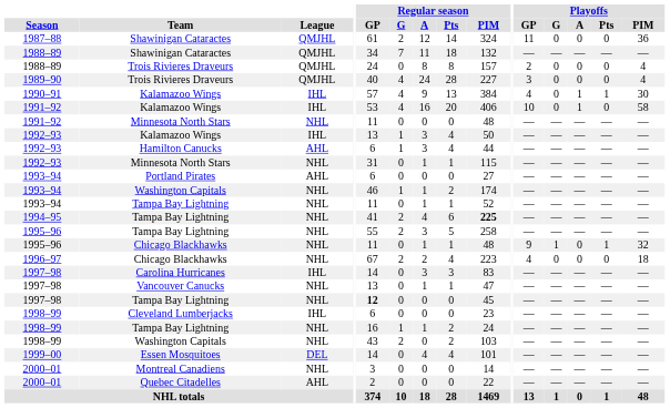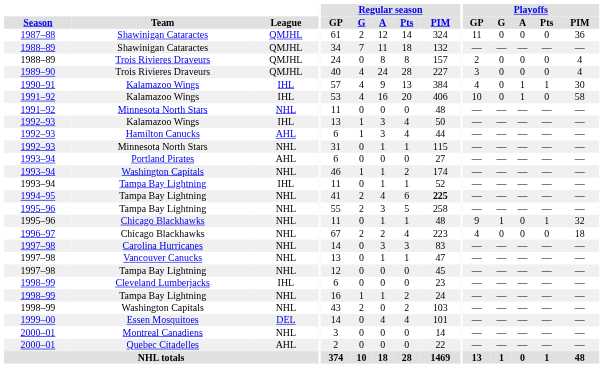 <table border="0" cellpadding="1" cellspacing="0" style="text-align:center; width:60em">
 <tr bgcolor="#e0e0e0">
 <th colspan="3" bgcolor="#ffffff"></th>
 <th rowspan="99" bgcolor="#ffffff"></th>
 <th colspan="5"><a href='#'>Regular season</a></th>
 <th rowspan="99" bgcolor="#ffffff"></th>
 <th colspan="5"><a href='#'>Playoffs</a></th>
 </tr>
 <tr bgcolor="#e0e0e0">
 <th><a href='#'>Season</a></th>
 <th>Team</th>
 <th>League</th>
 <th>GP</th>
 <th><a href='#'>G</a></th>
 <th><a href='#'>A</a></th>
 <th><a href='#'>Pts</a></th>
 <th><a href='#'>PIM</a></th>
 <th>GP</th>
 <th>G</th>
 <th>A</th>
 <th>Pts</th>
 <th>PIM</th>
 </tr>
 <tr ALIGN="center">
 <td><a href='#'>1987–88</a></td>
 <td><a href='#'>Shawinigan Cataractes</a></td>
 <td><a href='#'>QMJHL</a></td>
 <td>61</td>
 <td>2</td>
 <td>12</td>
 <td>14</td>
 <td>324</td>
 <td>11</td>
 <td>0</td>
 <td>0</td>
 <td>0</td>
 <td>36</td>
 </tr>
 <tr ALIGN="center" bgcolor="#f0f0f0">
 <td><a href='#'>1988–89</a></td>
 <td>Shawinigan Cataractes</td>
 <td>QMJHL</td>
 <td>34</td>
 <td>7</td>
 <td>11</td>
 <td>18</td>
 <td>132</td>
 <td>—</td>
 <td>—</td>
 <td>—</td>
 <td>—</td>
 <td>—</td>
 </tr>
 <tr ALIGN="center">
 <td>1988–89</td>
 <td><a href='#'>Trois Rivieres Draveurs</a></td>
 <td>QMJHL</td>
 <td>24</td>
 <td>0</td>
 <td>8</td>
 <td>8</td>
 <td>157</td>
 <td>2</td>
 <td>0</td>
 <td>0</td>
 <td>0</td>
 <td>4</td>
 </tr>
 <tr ALIGN="center" bgcolor="#f0f0f0">
 <td><a href='#'>1989–90</a></td>
 <td>Trois Rivieres Draveurs</td>
 <td>QMJHL</td>
 <td>40</td>
 <td>4</td>
 <td>24</td>
 <td>28</td>
 <td>227</td>
 <td>3</td>
 <td>0</td>
 <td>0</td>
 <td>0</td>
 <td>4</td>
 </tr>
 <tr ALIGN="center">
 <td><a href='#'>1990–91</a></td>
 <td><a href='#'>Kalamazoo Wings</a></td>
 <td><a href='#'>IHL</a></td>
 <td>57</td>
 <td>4</td>
 <td>9</td>
 <td>13</td>
 <td>384</td>
 <td>4</td>
 <td>0</td>
 <td>1</td>
 <td>1</td>
 <td>30</td>
 </tr>
 <tr ALIGN="center" bgcolor="#f0f0f0">
 <td><a href='#'>1991–92</a></td>
 <td>Kalamazoo Wings</td>
 <td>IHL</td>
 <td>53</td>
 <td>4</td>
 <td>16</td>
 <td>20</td>
 <td>406</td>
 <td>10</td>
 <td>0</td>
 <td>1</td>
 <td>0</td>
 <td>58</td>
 </tr>
 <tr ALIGN="center">
 <td><a href='#'>1991–92</a></td>
 <td><a href='#'>Minnesota North Stars</a></td>
 <td><a href='#'>NHL</a></td>
 <td>11</td>
 <td>0</td>
 <td>0</td>
 <td>0</td>
 <td>48</td>
 <td>—</td>
 <td>—</td>
 <td>—</td>
 <td>—</td>
 <td>—</td>
 </tr>
 <tr ALIGN="center" bgcolor="#f0f0f0">
 <td><a href='#'>1992–93</a></td>
 <td>Kalamazoo Wings</td>
 <td>IHL</td>
 <td>13</td>
 <td>1</td>
 <td>3</td>
 <td>4</td>
 <td>50</td>
 <td>—</td>
 <td>—</td>
 <td>—</td>
 <td>—</td>
 <td>—</td>
 </tr>
 <tr ALIGN="center">
 <td><a href='#'>1992–93</a></td>
 <td><a href='#'>Hamilton Canucks</a></td>
 <td><a href='#'>AHL</a></td>
 <td>6</td>
 <td>1</td>
 <td>3</td>
 <td>4</td>
 <td>44</td>
 <td>—</td>
 <td>—</td>
 <td>—</td>
 <td>—</td>
 <td>—</td>
 </tr>
 <tr ALIGN="center" bgcolor="#f0f0f0">
 <td><a href='#'>1992–93</a></td>
 <td>Minnesota North Stars</td>
 <td>NHL</td>
 <td>31</td>
 <td>0</td>
 <td>1</td>
 <td>1</td>
 <td>115</td>
 <td>—</td>
 <td>—</td>
 <td>—</td>
 <td>—</td>
 <td>—</td>
 </tr>
 <tr ALIGN="center">
 <td><a href='#'>1993–94</a></td>
 <td><a href='#'>Portland Pirates</a></td>
 <td>AHL</td>
 <td>6</td>
 <td>0</td>
 <td>0</td>
 <td>0</td>
 <td>27</td>
 <td>—</td>
 <td>—</td>
 <td>—</td>
 <td>—</td>
 <td>—</td>
 </tr>
 <tr ALIGN="center" bgcolor="#f0f0f0">
 <td><a href='#'>1993–94</a></td>
 <td><a href='#'>Washington Capitals</a></td>
 <td>NHL</td>
 <td>46</td>
 <td>1</td>
 <td>1</td>
 <td>2</td>
 <td>174</td>
 <td>—</td>
 <td>—</td>
 <td>—</td>
 <td>—</td>
 <td>—</td>
 </tr>
 <tr ALIGN="center">
 <td>1993–94</td>
 <td><a href='#'>Tampa Bay Lightning</a></td>
-<td>NHL</td>
+<td>IHL</td>
 <td>11</td>
 <td>0</td>
 <td>1</td>
 <td>1</td>
 <td>52</td>
 <td>—</td>
 <td>—</td>
 <td>—</td>
 <td>—</td>
 <td>—</td>
 </tr>
 <tr ALIGN="center" bgcolor="#f0f0f0">
 <td><a href='#'>1994–95</a></td>
 <td>Tampa Bay Lightning</td>
 <td>NHL</td>
 <td>41</td>
 <td>2</td>
 <td>4</td>
 <td>6</td>
 <td><strong>225</strong></td>
 <td>—</td>
 <td>—</td>
 <td>—</td>
 <td>—</td>
 <td>—</td>
 </tr>
 <tr ALIGN="center">
 <td><a href='#'>1995–96</a></td>
 <td>Tampa Bay Lightning</td>
 <td>NHL</td>
 <td>55</td>
 <td>2</td>
 <td>3</td>
 <td>5</td>
 <td>258</td>
 <td>—</td>
 <td>—</td>
 <td>—</td>
 <td>—</td>
 <td>—</td>
 </tr>
 <tr ALIGN="center" bgcolor="#f0f0f0">
 <td>1995–96</td>
 <td><a href='#'>Chicago Blackhawks</a></td>
 <td>NHL</td>
 <td>11</td>
 <td>0</td>
 <td>1</td>
 <td>1</td>
 <td>48</td>
 <td>9</td>
 <td>1</td>
 <td>0</td>
 <td>1</td>
 <td>32</td>
 </tr>
 <tr ALIGN="center">
 <td><a href='#'>1996–97</a></td>
 <td>Chicago Blackhawks</td>
 <td>NHL</td>
 <td>67</td>
 <td>2</td>
 <td>2</td>
 <td>4</td>
 <td>223</td>
 <td>4</td>
 <td>0</td>
 <td>0</td>
 <td>0</td>
 <td>18</td>
 </tr>
 <tr ALIGN="center" bgcolor="#f0f0f0">
 <td><a href='#'>1997–98</a></td>
 <td><a href='#'>Carolina Hurricanes</a></td>
-<td>IHL</td>
+<td>NHL</td>
 <td>14</td>
 <td>0</td>
 <td>3</td>
 <td>3</td>
 <td>83</td>
 <td>—</td>
 <td>—</td>
 <td>—</td>
 <td>—</td>
 <td>—</td>
 </tr>
 <tr ALIGN="center">
 <td>1997–98</td>
 <td><a href='#'>Vancouver Canucks</a></td>
 <td>NHL</td>
 <td>13</td>
 <td>0</td>
 <td>1</td>
 <td>1</td>
 <td>47</td>
 <td>—</td>
 <td>—</td>
 <td>—</td>
 <td>—</td>
 <td>—</td>
 </tr>
 <tr ALIGN="center" bgcolor="#f0f0f0">
 <td>1997–98</td>
 <td>Tampa Bay Lightning</td>
 <td>NHL</td>
-<td><strong>12</strong></td>
+<td>12</td>
 <td>0</td>
 <td>0</td>
 <td>0</td>
 <td>45</td>
 <td>—</td>
 <td>—</td>
 <td>—</td>
 <td>—</td>
 <td>—</td>
 </tr>
 <tr ALIGN="center">
 <td><a href='#'>1998–99</a></td>
 <td><a href='#'>Cleveland Lumberjacks</a></td>
 <td>IHL</td>
 <td>6</td>
 <td>0</td>
 <td>0</td>
 <td>0</td>
 <td>23</td>
 <td>—</td>
 <td>—</td>
 <td>—</td>
 <td>—</td>
 <td>—</td>
 </tr>
 <tr ALIGN="center" bgcolor="#f0f0f0">
 <td><a href='#'>1998–99</a></td>
 <td>Tampa Bay Lightning</td>
 <td>NHL</td>
 <td>16</td>
 <td>1</td>
 <td>1</td>
 <td>2</td>
 <td>24</td>
 <td>—</td>
 <td>—</td>
 <td>—</td>
 <td>—</td>
 <td>—</td>
 </tr>
 <tr ALIGN="center">
 <td>1998–99</td>
 <td>Washington Capitals</td>
 <td>NHL</td>
 <td>43</td>
 <td>2</td>
 <td>0</td>
 <td>2</td>
 <td>103</td>
 <td>—</td>
 <td>—</td>
 <td>—</td>
 <td>—</td>
 <td>—</td>
 </tr>
 <tr ALIGN="center" bgcolor="#f0f0f0">
 <td><a href='#'>1999–00</a></td>
 <td><a href='#'>Essen Mosquitoes</a></td>
 <td><a href='#'>DEL</a></td>
 <td>14</td>
 <td>0</td>
 <td>4</td>
 <td>4</td>
 <td>101</td>
 <td>—</td>
 <td>—</td>
 <td>—</td>
 <td>—</td>
 <td>—</td>
 </tr>
 <tr ALIGN="center">
 <td><a href='#'>2000–01</a></td>
 <td><a href='#'>Montreal Canadiens</a></td>
 <td>NHL</td>
 <td>3</td>
 <td>0</td>
 <td>0</td>
 <td>0</td>
 <td>14</td>
 <td>—</td>
 <td>—</td>
 <td>—</td>
 <td>—</td>
 <td>—</td>
 </tr>
 <tr ALIGN="center" bgcolor="#f0f0f0">
 <td><a href='#'>2000–01</a></td>
 <td><a href='#'>Quebec Citadelles</a></td>
 <td>AHL</td>
 <td>2</td>
 <td>0</td>
 <td>0</td>
 <td>0</td>
 <td>22</td>
 <td>—</td>
 <td>—</td>
 <td>—</td>
 <td>—</td>
 <td>—</td>
 </tr>
 <tr bgcolor="#e0e0e0">
 <th colspan="3">NHL totals</th>
 <th>374</th>
 <th>10</th>
 <th>18</th>
 <th>28</th>
 <th>1469</th>
 <th>13</th>
 <th>1</th>
 <th>0</th>
 <th>1</th>
 <th>48</th>
 </tr>
 </table>
